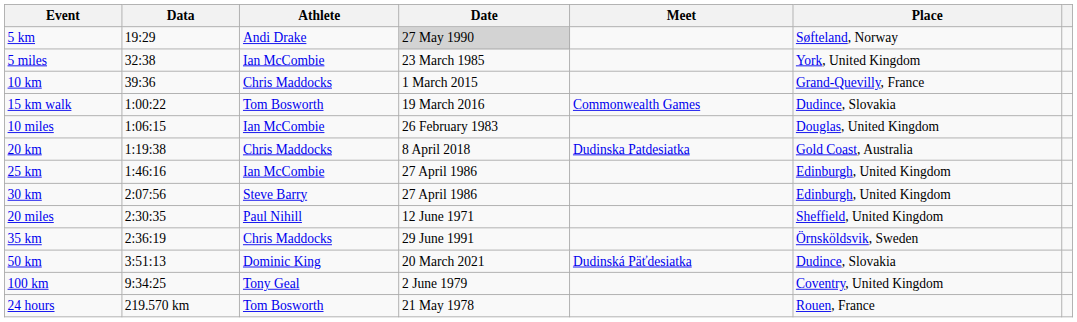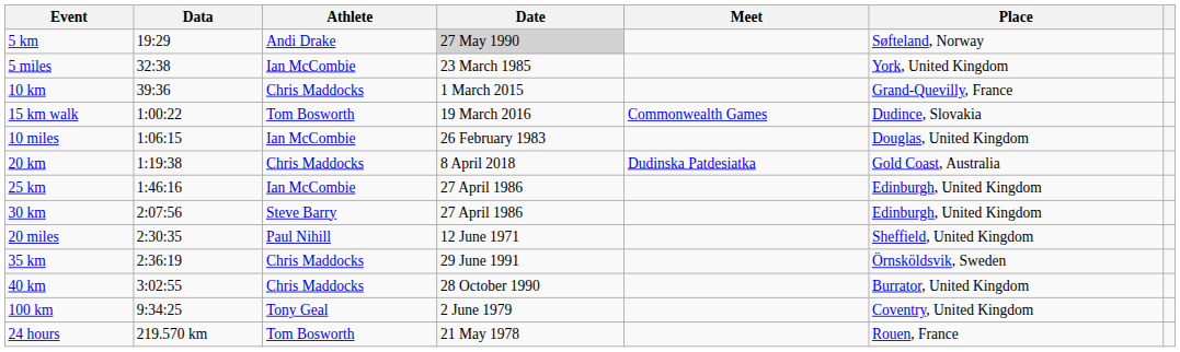 <table class="wikitable" style="font-size:95%; width: 95%;">
 <tr>
 <th>Event</th>
 <th>Data</th>
 <th>Athlete</th>
 <th>Date</th>
 <th>Meet</th>
 <th>Place</th>
 <th></th>
 </tr>
 <tr>
 <td><a href='#'>5 km</a></td>
 <td>19:29</td>
 <td><a href='#'>Andi Drake</a></td>
 <td style="background: lightgrey;">27 May 1990</td>
 <td></td>
 <td><a href='#'>Søfteland</a>, Norway</td>
 <td></td>
 </tr>
 <tr>
 <td><a href='#'>5 miles</a></td>
 <td>32:38</td>
 <td><a href='#'>Ian McCombie</a></td>
 <td>23 March 1985</td>
 <td></td>
 <td><a href='#'>York</a>, United Kingdom</td>
 <td></td>
 </tr>
 <tr>
 <td><a href='#'>10 km</a></td>
 <td>39:36</td>
 <td><a href='#'>Chris Maddocks</a></td>
 <td>1 March 2015</td>
 <td></td>
 <td><a href='#'>Grand-Quevilly</a>, France</td>
 <td></td>
 </tr>
 <tr>
 <td><a href='#'>15 km walk</a></td>
 <td>1:00:22</td>
 <td><a href='#'>Tom Bosworth</a></td>
 <td>19 March 2016</td>
 <td><a href='#'>Commonwealth Games</a></td>
 <td><a href='#'>Dudince</a>, Slovakia</td>
 <td></td>
 </tr>
 <tr>
 <td><a href='#'>10 miles</a></td>
 <td>1:06:15</td>
 <td><a href='#'>Ian McCombie</a></td>
 <td>26 February 1983</td>
 <td></td>
 <td><a href='#'>Douglas</a>, United Kingdom</td>
 <td></td>
 </tr>
 <tr>
 <td><a href='#'>20 km</a></td>
 <td>1:19:38</td>
 <td><a href='#'>Chris Maddocks</a></td>
 <td>8 April 2018</td>
 <td><a href='#'>Dudinska Patdesiatka</a></td>
 <td><a href='#'>Gold Coast</a>, Australia</td>
 <td></td>
 </tr>
 <tr>
 <td><a href='#'>25 km</a></td>
 <td>1:46:16</td>
 <td><a href='#'>Ian McCombie</a></td>
 <td>27 April 1986</td>
 <td></td>
 <td><a href='#'>Edinburgh</a>, United Kingdom</td>
 <td></td>
 </tr>
 <tr>
 <td><a href='#'>30 km</a></td>
 <td>2:07:56</td>
 <td><a href='#'>Steve Barry</a></td>
 <td>27 April 1986</td>
 <td></td>
 <td><a href='#'>Edinburgh</a>, United Kingdom</td>
 <td></td>
 </tr>
 <tr>
 <td><a href='#'>20 miles</a></td>
 <td>2:30:35</td>
 <td><a href='#'>Paul Nihill</a></td>
 <td>12 June 1971</td>
 <td></td>
 <td><a href='#'>Sheffield</a>, United Kingdom</td>
 <td></td>
 </tr>
 <tr>
 <td><a href='#'>35 km</a></td>
 <td>2:36:19</td>
 <td><a href='#'>Chris Maddocks</a></td>
 <td>29 June 1991</td>
 <td></td>
 <td><a href='#'>Örnsköldsvik</a>, Sweden</td>
 <td></td>
 </tr>
 <tr>
-<td><a href='#'>50 km</a></td>
-<td>3:51:13</td>
-<td><a href='#'>Dominic King</a></td>
-<td>20 March 2021</td>
-<td><a href='#'>Dudinská Päťdesiatka</a></td>
-<td><a href='#'>Dudince</a>, Slovakia</td>
+<td><a href='#'>40 km</a></td>
+<td>3:02:55</td>
+<td><a href='#'>Chris Maddocks</a></td>
+<td>28 October 1990</td>
+<td></td>
+<td><a href='#'>Burrator</a>, United Kingdom</td>
 <td></td>
 </tr>
 <tr>
 <td><a href='#'>100 km</a></td>
 <td>9:34:25</td>
 <td><a href='#'>Tony Geal</a></td>
 <td>2 June 1979</td>
 <td></td>
 <td><a href='#'>Coventry</a>, United Kingdom</td>
 <td></td>
 </tr>
 <tr>
 <td><a href='#'>24 hours</a></td>
 <td>219.570 km</td>
 <td><a href='#'>Tom Bosworth</a></td>
 <td>21 May 1978</td>
 <td></td>
 <td><a href='#'>Rouen</a>, France</td>
 <td></td>
 </tr>
 </table>
